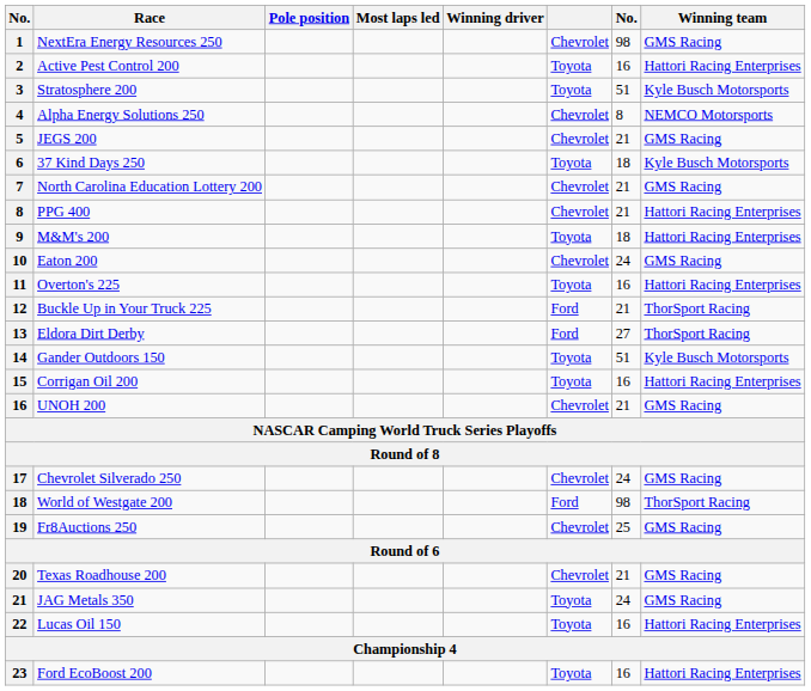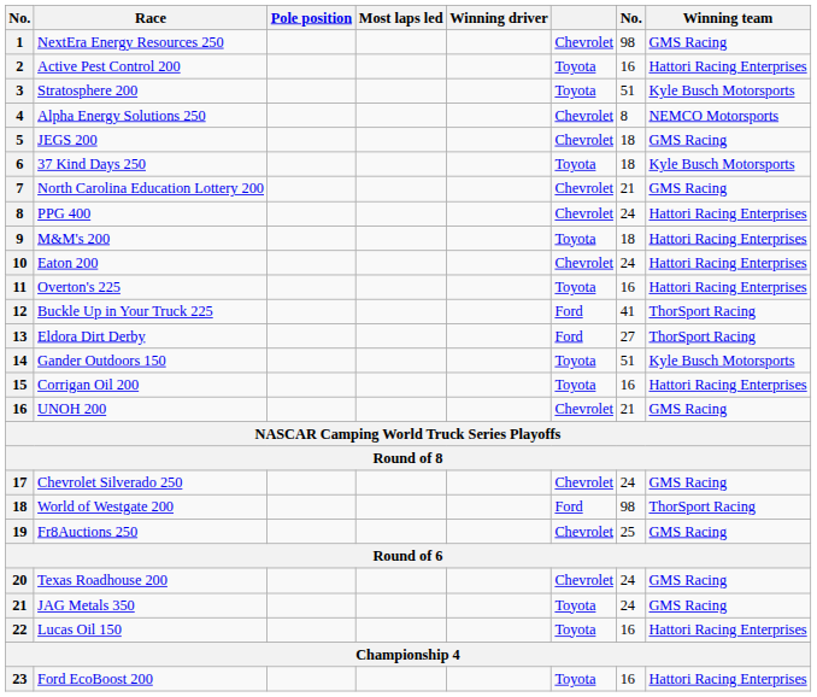 <table class="wikitable" style="font-size:95%">
 <tr>
 <th>No.</th>
 <th>Race</th>
 <th><a href='#'>Pole position</a></th>
 <th>Most laps led</th>
 <th>Winning driver</th>
 <th></th>
 <th>No.</th>
 <th>Winning team</th>
 </tr>
 <tr>
 <th>1</th>
 <td><a href='#'>NextEra Energy Resources 250</a></td>
 <td></td>
 <td></td>
 <td></td>
 <td><a href='#'>Chevrolet</a></td>
 <td>98</td>
 <td><a href='#'>GMS Racing</a></td>
 </tr>
 <tr>
 <th>2</th>
 <td><a href='#'>Active Pest Control 200</a></td>
 <td></td>
 <td></td>
 <td></td>
 <td><a href='#'>Toyota</a></td>
 <td>16</td>
 <td><a href='#'>Hattori Racing Enterprises</a></td>
 </tr>
 <tr>
 <th>3</th>
 <td><a href='#'>Stratosphere 200</a></td>
 <td></td>
 <td></td>
 <td></td>
 <td><a href='#'>Toyota</a></td>
 <td>51</td>
 <td><a href='#'>Kyle Busch Motorsports</a></td>
 </tr>
 <tr>
 <th>4</th>
 <td><a href='#'>Alpha Energy Solutions 250</a></td>
 <td></td>
 <td></td>
 <td></td>
 <td><a href='#'>Chevrolet</a></td>
 <td>8</td>
 <td><a href='#'>NEMCO Motorsports</a></td>
 </tr>
 <tr>
 <th>5</th>
 <td><a href='#'>JEGS 200</a></td>
 <td></td>
 <td></td>
 <td></td>
 <td><a href='#'>Chevrolet</a></td>
-<td>21</td>
+<td>18</td>
 <td><a href='#'>GMS Racing</a></td>
 </tr>
 <tr>
 <th>6</th>
 <td><a href='#'>37 Kind Days 250</a></td>
 <td></td>
 <td></td>
 <td></td>
 <td><a href='#'>Toyota</a></td>
 <td>18</td>
 <td><a href='#'>Kyle Busch Motorsports</a></td>
 </tr>
 <tr>
 <th>7</th>
 <td><a href='#'>North Carolina Education Lottery 200</a></td>
 <td></td>
 <td></td>
 <td></td>
 <td><a href='#'>Chevrolet</a></td>
 <td>21</td>
 <td><a href='#'>GMS Racing</a></td>
 </tr>
 <tr>
 <th>8</th>
 <td><a href='#'>PPG 400</a></td>
 <td></td>
 <td></td>
 <td></td>
 <td><a href='#'>Chevrolet</a></td>
-<td>21</td>
+<td>24</td>
 <td><a href='#'>Hattori Racing Enterprises</a></td>
 </tr>
 <tr>
 <th>9</th>
 <td><a href='#'>M&M's 200</a></td>
 <td></td>
 <td></td>
 <td></td>
 <td><a href='#'>Toyota</a></td>
 <td>18</td>
 <td><a href='#'>Hattori Racing Enterprises</a></td>
 </tr>
 <tr>
 <th>10</th>
 <td><a href='#'>Eaton 200</a></td>
 <td></td>
 <td></td>
 <td></td>
 <td><a href='#'>Chevrolet</a></td>
 <td>24</td>
-<td><a href='#'>GMS Racing</a></td>
+<td><a href='#'>Hattori Racing Enterprises</a></td>
 </tr>
 <tr>
 <th>11</th>
 <td><a href='#'>Overton's 225</a></td>
 <td></td>
 <td></td>
 <td></td>
 <td><a href='#'>Toyota</a></td>
 <td>16</td>
 <td><a href='#'>Hattori Racing Enterprises</a></td>
 </tr>
 <tr>
 <th>12</th>
 <td><a href='#'>Buckle Up in Your Truck 225</a></td>
 <td></td>
 <td></td>
 <td></td>
 <td><a href='#'>Ford</a></td>
-<td>21</td>
+<td>41</td>
 <td><a href='#'>ThorSport Racing</a></td>
 </tr>
 <tr>
 <th>13</th>
 <td><a href='#'>Eldora Dirt Derby</a></td>
 <td></td>
 <td></td>
 <td></td>
 <td><a href='#'>Ford</a></td>
 <td>27</td>
 <td><a href='#'>ThorSport Racing</a></td>
 </tr>
 <tr>
 <th>14</th>
 <td><a href='#'>Gander Outdoors 150</a></td>
 <td></td>
 <td></td>
 <td></td>
 <td><a href='#'>Toyota</a></td>
 <td>51</td>
 <td><a href='#'>Kyle Busch Motorsports</a></td>
 </tr>
 <tr>
 <th>15</th>
 <td><a href='#'>Corrigan Oil 200</a></td>
 <td></td>
 <td><br></td>
 <td></td>
 <td><a href='#'>Toyota</a></td>
 <td>16</td>
 <td><a href='#'>Hattori Racing Enterprises</a></td>
 </tr>
 <tr>
 <th>16</th>
 <td><a href='#'>UNOH 200</a></td>
 <td></td>
 <td></td>
 <td></td>
 <td><a href='#'>Chevrolet</a></td>
 <td>21</td>
 <td><a href='#'>GMS Racing</a></td>
 </tr>
 <tr>
 <th colspan=8>NASCAR Camping World Truck Series Playoffs</th>
 </tr>
 <tr>
 <th colspan=8>Round of 8</th>
 </tr>
 <tr>
 <th>17</th>
 <td><a href='#'>Chevrolet Silverado 250</a></td>
 <td></td>
 <td></td>
 <td></td>
 <td><a href='#'>Chevrolet</a></td>
 <td>24</td>
 <td><a href='#'>GMS Racing</a></td>
 </tr>
 <tr>
 <th>18</th>
 <td><a href='#'>World of Westgate 200</a></td>
 <td></td>
 <td></td>
 <td></td>
 <td><a href='#'>Ford</a></td>
 <td>98</td>
 <td><a href='#'>ThorSport Racing</a></td>
 </tr>
 <tr>
 <th>19</th>
 <td><a href='#'>Fr8Auctions 250</a></td>
 <td></td>
 <td></td>
 <td></td>
 <td><a href='#'>Chevrolet</a></td>
 <td>25</td>
 <td><a href='#'>GMS Racing</a></td>
 </tr>
 <tr>
 <th colspan=8>Round of 6</th>
 </tr>
 <tr>
 <th>20</th>
 <td><a href='#'>Texas Roadhouse 200</a></td>
 <td></td>
 <td></td>
 <td></td>
 <td><a href='#'>Chevrolet</a></td>
-<td>21</td>
+<td>24</td>
 <td><a href='#'>GMS Racing</a></td>
 </tr>
 <tr>
 <th>21</th>
 <td><a href='#'>JAG Metals 350</a></td>
 <td></td>
 <td></td>
 <td></td>
 <td><a href='#'>Toyota</a></td>
 <td>24</td>
 <td><a href='#'>GMS Racing</a></td>
 </tr>
 <tr>
 <th>22</th>
 <td><a href='#'>Lucas Oil 150</a></td>
 <td></td>
 <td></td>
 <td></td>
 <td><a href='#'>Toyota</a></td>
 <td>16</td>
 <td><a href='#'>Hattori Racing Enterprises</a></td>
 </tr>
 <tr>
 <th colspan=8>Championship 4</th>
 </tr>
 <tr>
 <th>23</th>
 <td><a href='#'>Ford EcoBoost 200</a></td>
 <td></td>
 <td></td>
 <td></td>
 <td><a href='#'>Toyota</a></td>
 <td>16</td>
 <td><a href='#'>Hattori Racing Enterprises</a></td>
 </tr>
 </table>
